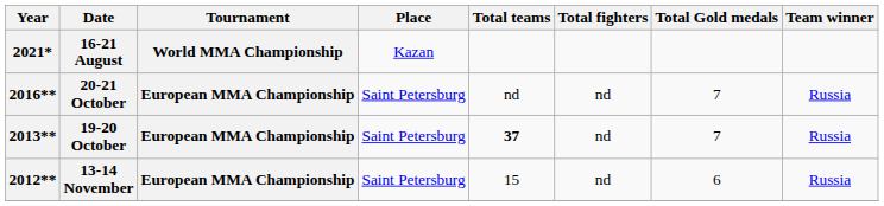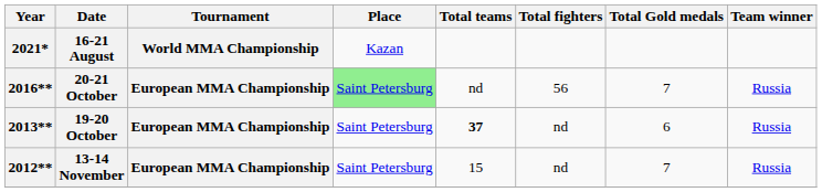 <table class="wikitable" style="text-align:center">
 <tr valign="top">
 <th>Year</th>
 <th>Date</th>
 <th>Tournament</th>
 <th>Place</th>
 <th>Total teams</th>
 <th>Total fighters</th>
 <th>Total Gold medals</th>
 <th>Team winner</th>
 </tr>
 <tr>
 <th>2021*</th>
 <th>16-21<br>August</th>
 <th>World MMA Championship</th>
 <td><a href='#'>Kazan</a></td>
 <td></td>
 <td></td>
 <td></td>
 <td></td>
 </tr>
 <tr>
 <th>2016**</th>
 <th>20-21<br>October</th>
 <th>European MMA Championship</th>
-<td><a href='#'>Saint Petersburg</a></td>
+<td style="background: lightgreen;"><a href='#'>Saint Petersburg</a></td>
 <td>nd</td>
-<td>nd</td>
+<td>56</td>
 <td>7</td>
 <td><a href='#'>Russia</a></td>
 </tr>
 <tr>
 <th>2013**</th>
 <th>19-20<br>October</th>
 <th>European MMA Championship</th>
 <td><a href='#'>Saint Petersburg</a></td>
 <td><strong>37</strong></td>
 <td>nd</td>
-<td>7</td>
+<td>6</td>
 <td><a href='#'>Russia</a></td>
 </tr>
 <tr>
 <th>2012**</th>
 <th>13-14<br>November</th>
 <th>European MMA Championship</th>
 <td><a href='#'>Saint Petersburg</a></td>
 <td>15</td>
 <td>nd</td>
-<td>6</td>
+<td>7</td>
 <td><a href='#'>Russia</a></td>
 </tr>
 <tr>
 </tr>
 </table>
